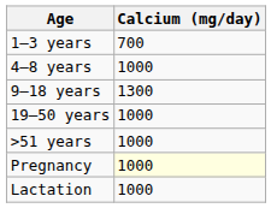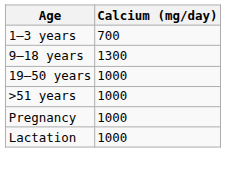 <table class="wikitable" style="float:right; margin-left:15px">
 <tr>
 <th>Age</th>
 <th>Calcium (mg/day)</th>
 </tr>
 <tr>
 <td>1–3 years</td>
 <td>700</td>
-</tr>
-<tr>
-<td>4–8 years</td>
-<td>1000</td>
 </tr>
 <tr>
 <td>9–18 years</td>
 <td>1300</td>
 </tr>
 <tr>
 <td>19–50 years</td>
 <td>1000</td>
 </tr>
 <tr>
 <td>>51 years</td>
 <td>1000</td>
 </tr>
 <tr>
 <td>Pregnancy</td>
-<td style="background: lightyellow;">1000</td>
+<td>1000</td>
 </tr>
 <tr>
 <td>Lactation</td>
 <td>1000</td>
 </tr>
 </table>
